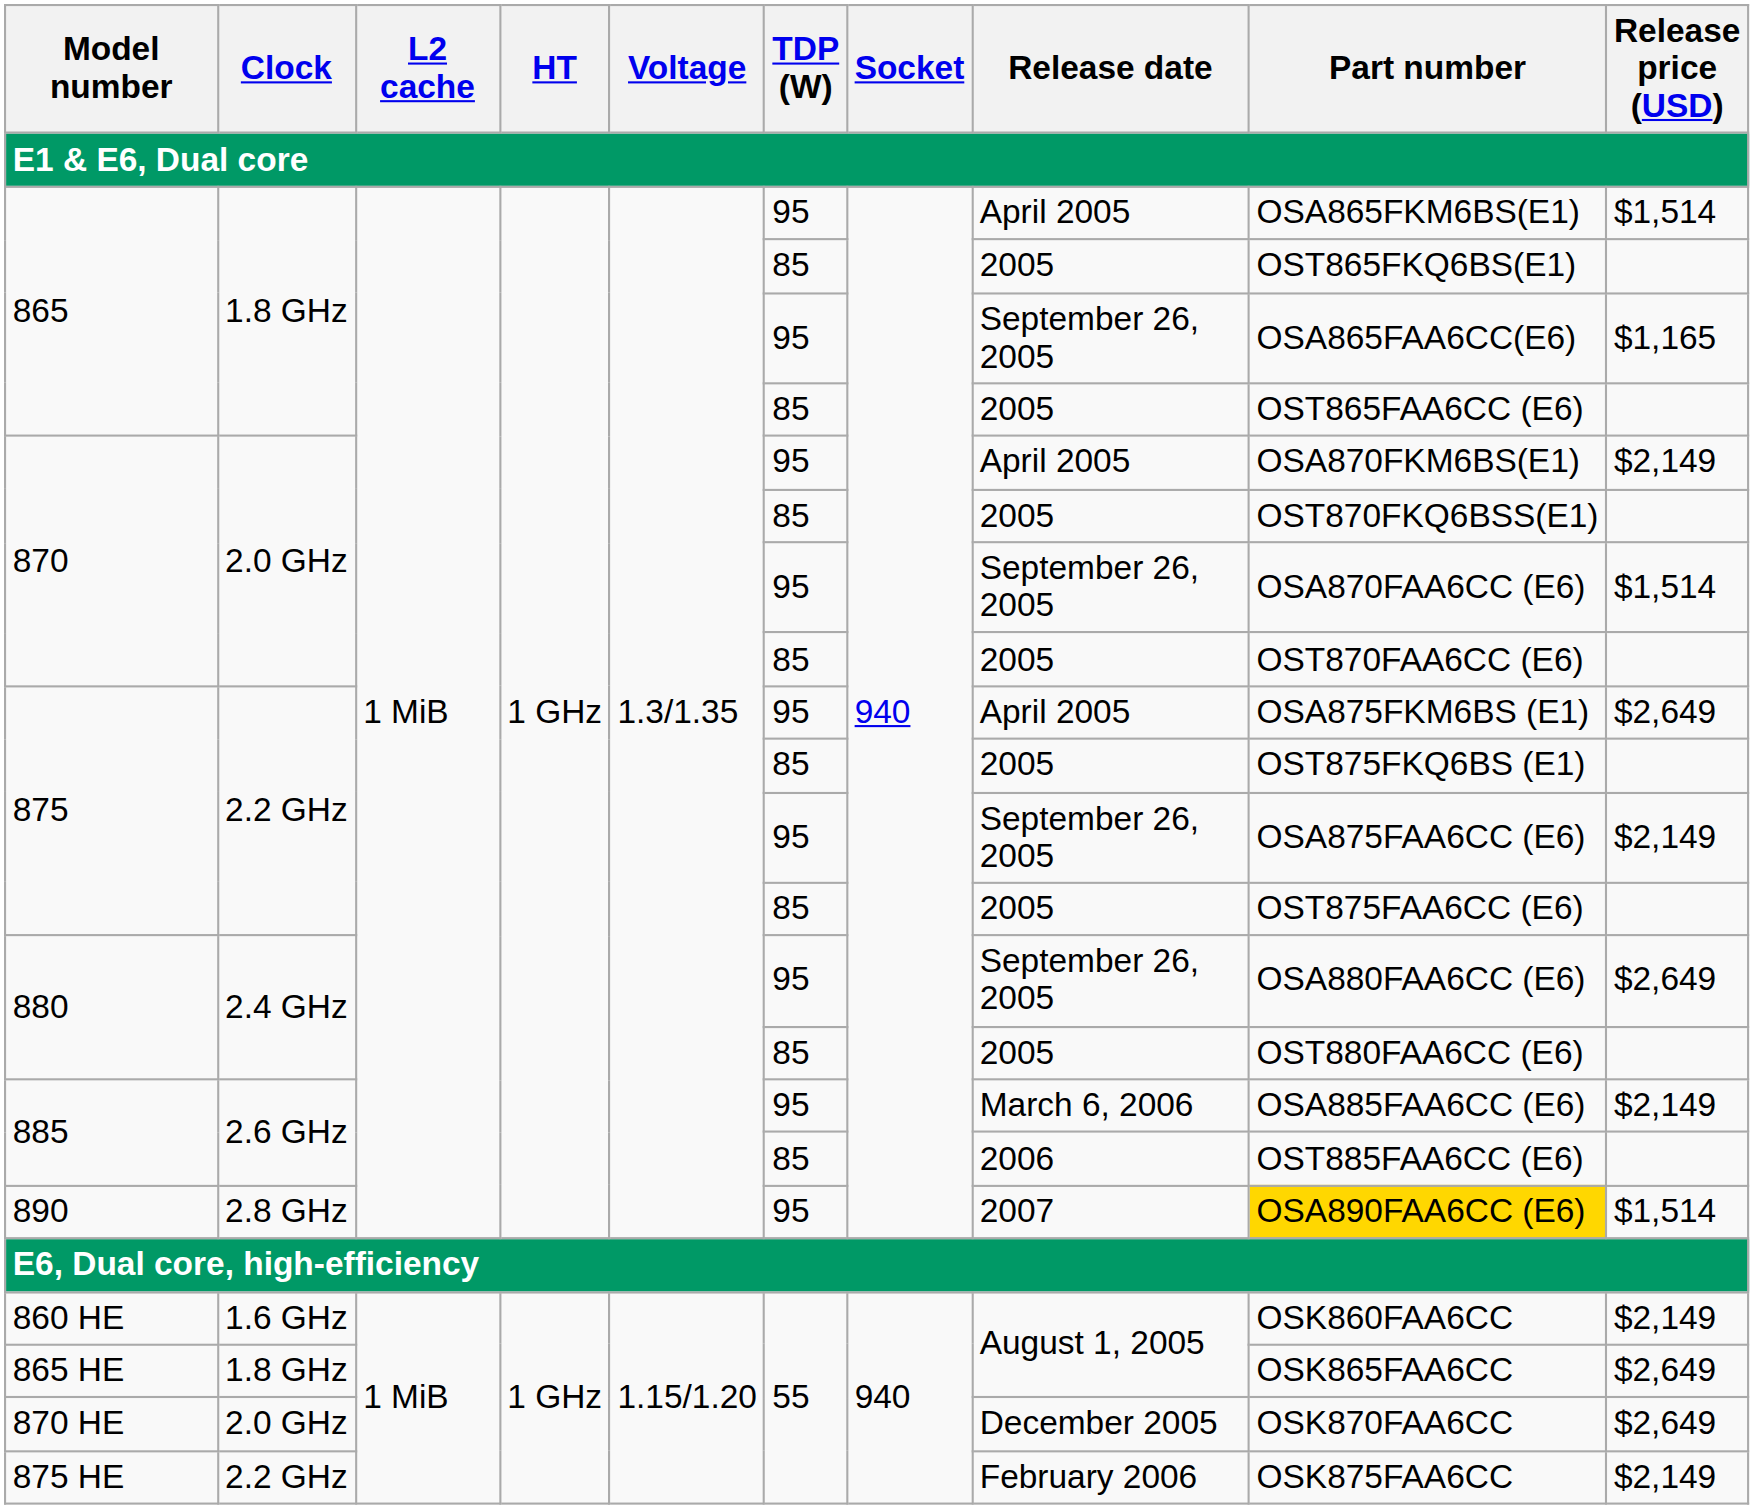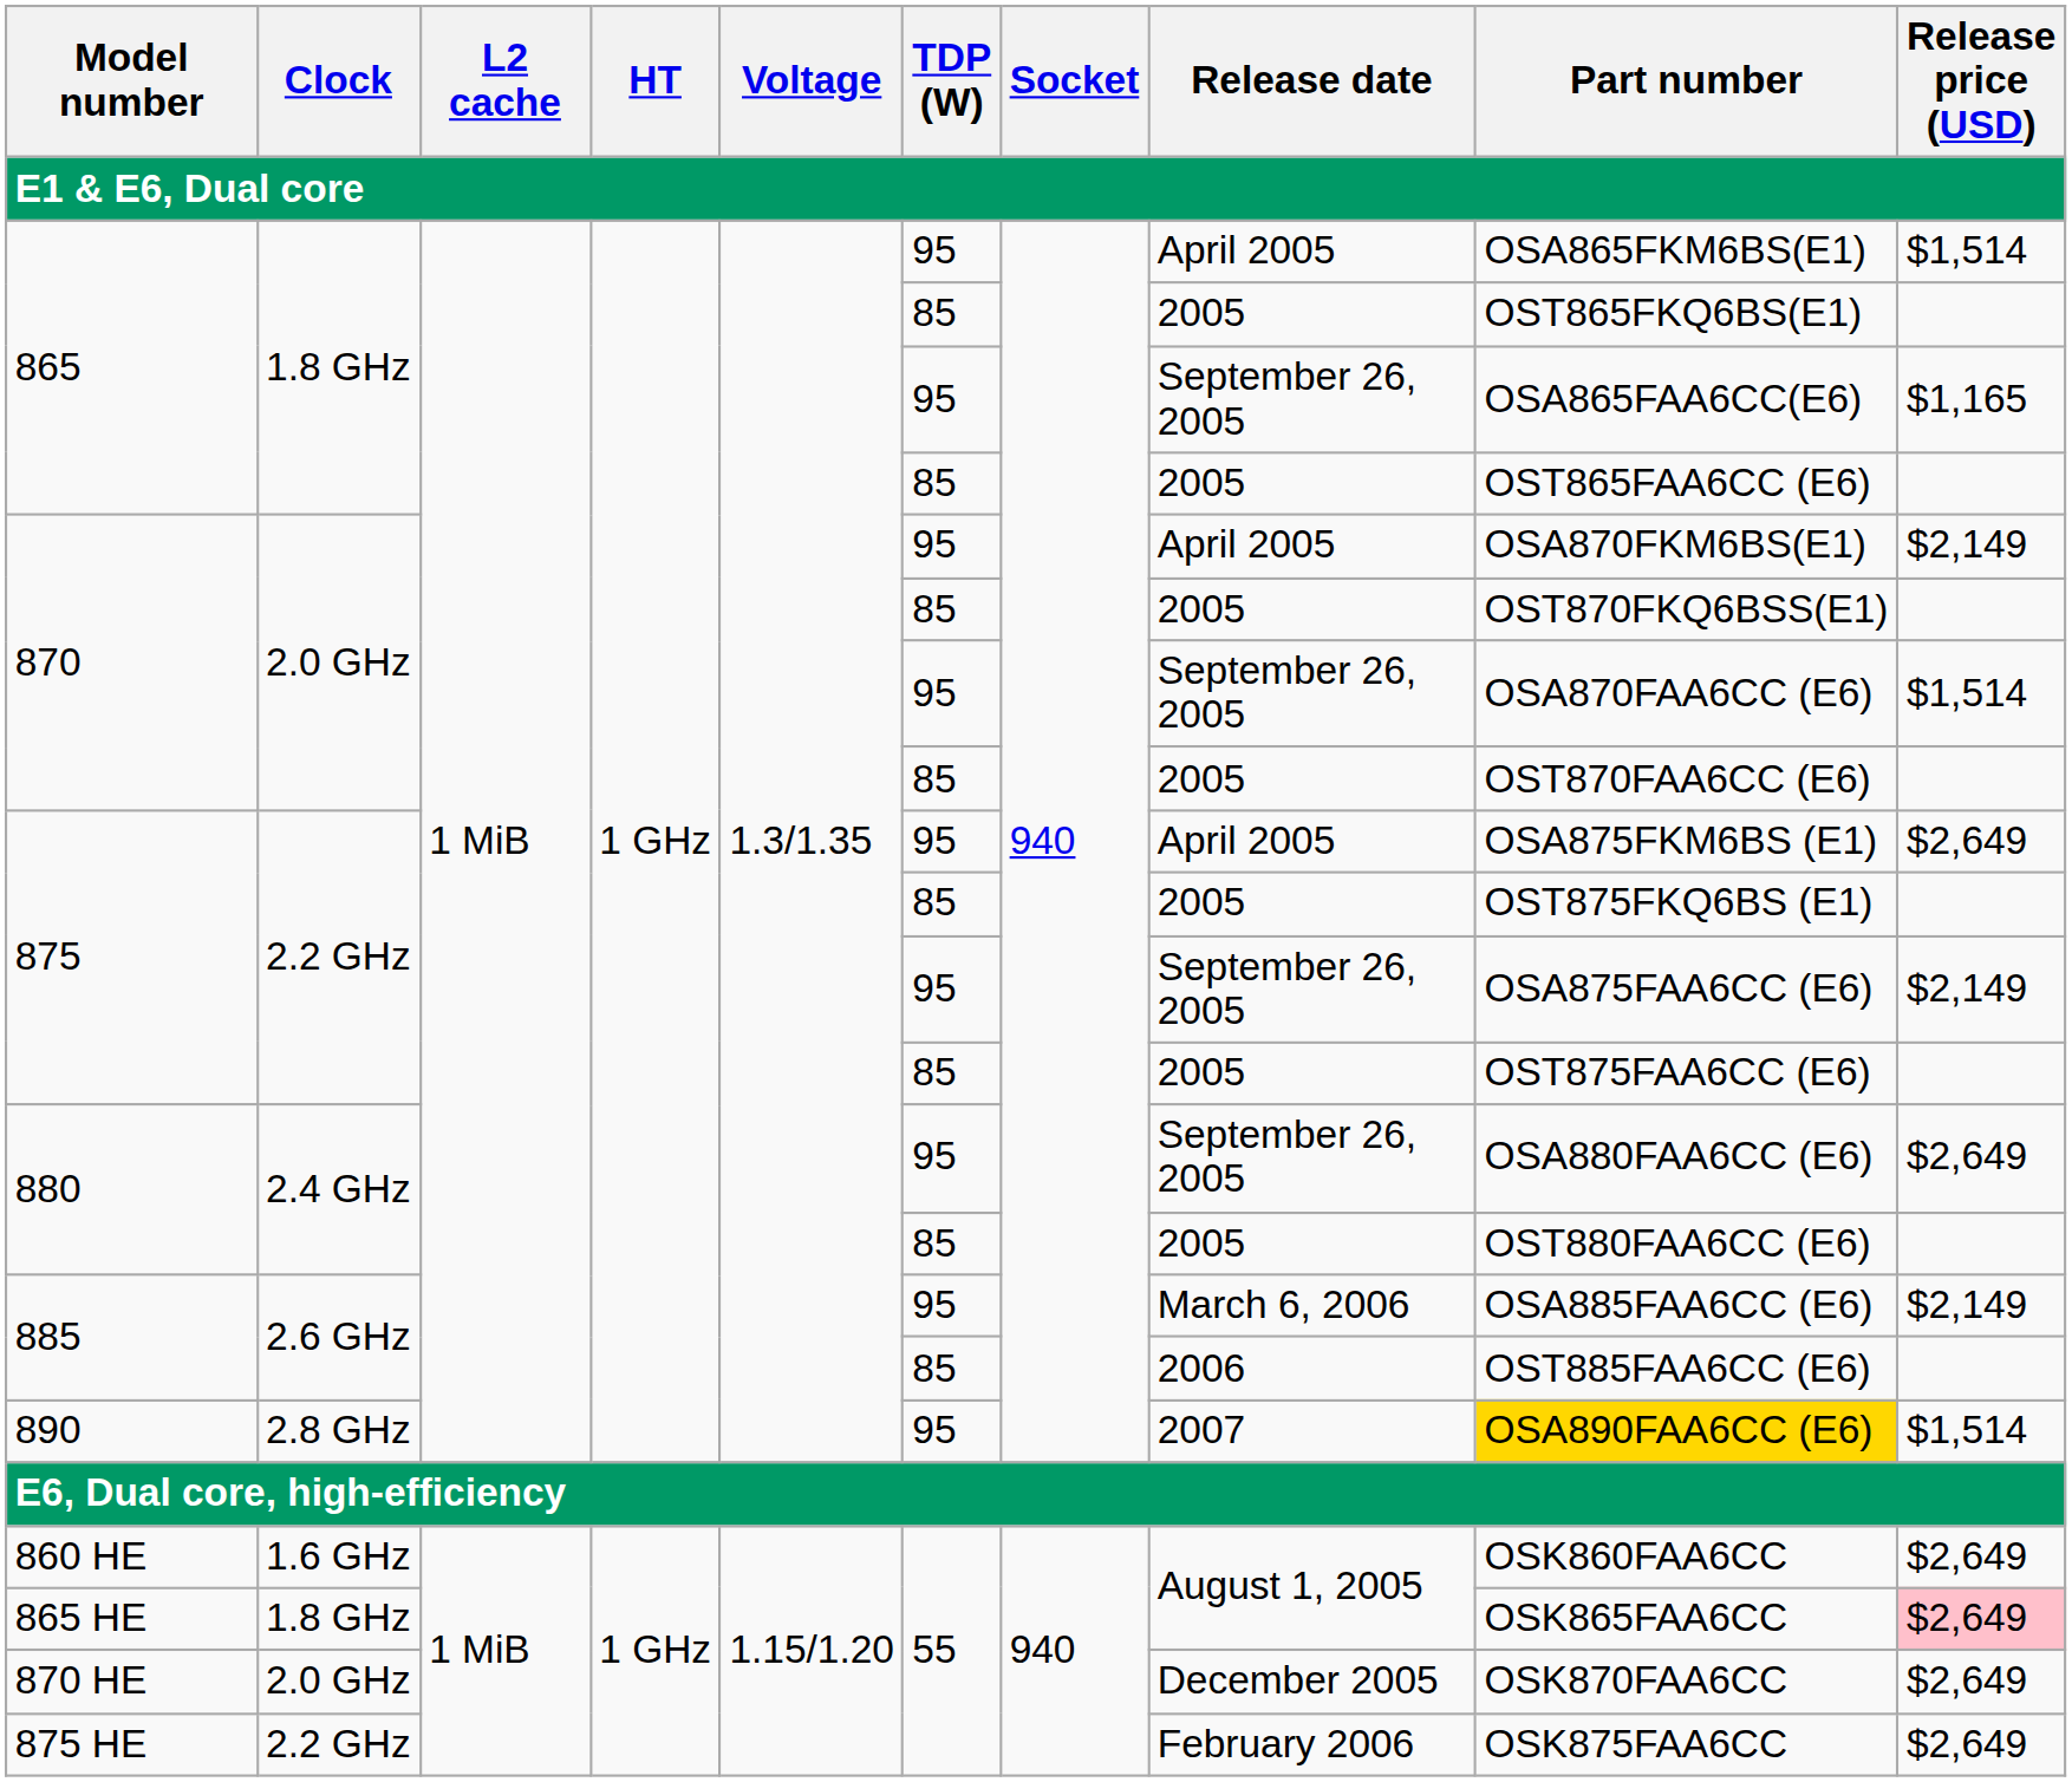 <table style="width:835px; px;" class="wikitable">
 <tr>
 <th>Model number</th>
 <th><a href='#'>Clock</a></th>
 <th><a href='#'>L2 cache</a></th>
 <th><a href='#'>HT</a></th>
 <th><a href='#'>Voltage</a></th>
 <th><a href='#'>TDP</a><br>(W)</th>
 <th><a href='#'>Socket</a></th>
 <th>Release date</th>
 <th>Part number</th>
 <th>Release<br>price<br>(<a href='#'>USD</a>)</th>
 </tr>
 <tr>
 <td colspan="11" style="text-align:left; background:#096; color:white;"><strong>E1 & E6, Dual core</strong></td>
 </tr>
 <tr>
 <td rowspan="4">865</td>
 <td rowspan="4">1.8 GHz</td>
 <td rowspan="17">1 MiB<br></td>
 <td rowspan="17">1 GHz</td>
 <td rowspan="17">1.3/1.35</td>
 <td>95</td>
 <td rowspan="17"><a href='#'>940</a></td>
 <td>April 2005</td>
 <td>OSA865FKM6BS(E1)</td>
 <td>$1,514</td>
 </tr>
 <tr>
 <td>85</td>
 <td>2005</td>
 <td>OST865FKQ6BS(E1)</td>
 <td></td>
 </tr>
 <tr>
 <td>95</td>
 <td>September 26, 2005</td>
 <td>OSA865FAA6CC(E6)</td>
 <td>$1,165</td>
 </tr>
 <tr>
 <td>85</td>
 <td>2005</td>
 <td>OST865FAA6CC (E6)</td>
 <td></td>
 </tr>
 <tr>
 <td rowspan="4">870</td>
 <td rowspan="4">2.0 GHz</td>
 <td>95</td>
 <td>April 2005</td>
 <td>OSA870FKM6BS(E1)</td>
 <td>$2,149</td>
 </tr>
 <tr>
 <td>85</td>
 <td>2005</td>
 <td>OST870FKQ6BSS(E1)</td>
 <td></td>
 </tr>
 <tr>
 <td>95</td>
 <td>September 26, 2005</td>
 <td>OSA870FAA6CC (E6)</td>
 <td>$1,514</td>
 </tr>
 <tr>
 <td>85</td>
 <td>2005</td>
 <td>OST870FAA6CC (E6)</td>
 <td></td>
 </tr>
 <tr>
 <td rowspan="4">875</td>
 <td rowspan="4">2.2 GHz</td>
 <td>95</td>
 <td>April 2005</td>
 <td>OSA875FKM6BS (E1)</td>
 <td>$2,649</td>
 </tr>
 <tr>
 <td>85</td>
 <td>2005</td>
 <td>OST875FKQ6BS (E1)</td>
 <td></td>
 </tr>
 <tr>
 <td>95</td>
 <td>September 26, 2005</td>
 <td>OSA875FAA6CC (E6)</td>
 <td>$2,149</td>
 </tr>
 <tr>
 <td>85</td>
 <td>2005</td>
 <td>OST875FAA6CC (E6)</td>
 <td></td>
 </tr>
 <tr>
 <td rowspan="2">880</td>
 <td rowspan="2">2.4 GHz</td>
 <td>95</td>
 <td>September 26, 2005</td>
 <td>OSA880FAA6CC (E6)</td>
 <td>$2,649</td>
 </tr>
 <tr>
 <td>85</td>
 <td>2005</td>
 <td>OST880FAA6CC (E6)</td>
 <td></td>
 </tr>
 <tr>
 <td rowspan="2">885</td>
 <td rowspan="2">2.6 GHz</td>
 <td>95</td>
 <td>March 6, 2006</td>
 <td>OSA885FAA6CC (E6)</td>
 <td>$2,149</td>
 </tr>
 <tr>
 <td>85</td>
 <td>2006</td>
 <td>OST885FAA6CC (E6)</td>
 <td></td>
 </tr>
 <tr>
 <td>890</td>
 <td>2.8 GHz</td>
 <td>95</td>
 <td>2007</td>
 <td style="background: gold;">OSA890FAA6CC (E6)</td>
 <td>$1,514</td>
 </tr>
 <tr>
 <td colspan="11" style="text-align:left; background:#096; color:white;"><strong>E6, Dual core, high-efficiency</strong></td>
 </tr>
 <tr>
 <td>860 HE</td>
 <td>1.6 GHz</td>
 <td rowspan="4">1 MiB<br></td>
 <td rowspan="4">1 GHz</td>
 <td rowspan="4">1.15/1.20</td>
 <td rowspan="4">55</td>
 <td rowspan="4">940</td>
 <td rowspan="2">August 1, 2005</td>
 <td>OSK860FAA6CC</td>
-<td>$2,149</td>
+<td>$2,649</td>
 </tr>
 <tr>
 <td>865 HE</td>
 <td>1.8 GHz</td>
 <td>OSK865FAA6CC</td>
-<td>$2,649</td>
+<td style="background: pink;">$2,649</td>
 </tr>
 <tr>
 <td>870 HE</td>
 <td>2.0 GHz</td>
 <td>December 2005</td>
 <td>OSK870FAA6CC</td>
 <td>$2,649</td>
 </tr>
 <tr>
 <td>875 HE</td>
 <td>2.2 GHz</td>
 <td>February 2006</td>
 <td>OSK875FAA6CC</td>
-<td>$2,149</td>
+<td>$2,649</td>
 </tr>
 </table>
